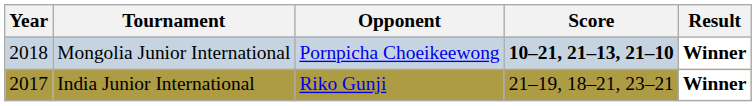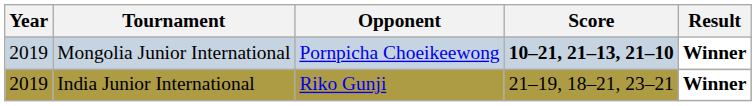 <table class="sortable wikitable" style="font-size: 90%;">
 <tr>
 <th>Year</th>
 <th>Tournament</th>
 <th>Opponent</th>
 <th>Score</th>
 <th>Result</th>
 </tr>
 <tr style="background:#C6D4E1">
-<td align="center">2018</td>
+<td align="center">2019</td>
 <td align="left">Mongolia Junior International</td>
 <td align="left"> <a href='#'>Pornpicha Choeikeewong</a></td>
 <td align="left"><strong>10–21, 21–13, 21–10</strong></td>
 <td style="text-align:left; background:white"> <strong>Winner</strong></td>
 </tr>
 <tr style="background:#AE9C45">
-<td align="center">2017</td>
+<td align="center">2019</td>
 <td align="left">India Junior International</td>
 <td align="left"> <a href='#'>Riko Gunji</a></td>
 <td align="left">21–19, 18–21, 23–21</td>
 <td style="text-align:left; background:white"> <strong>Winner</strong></td>
 </tr>
 </table>
